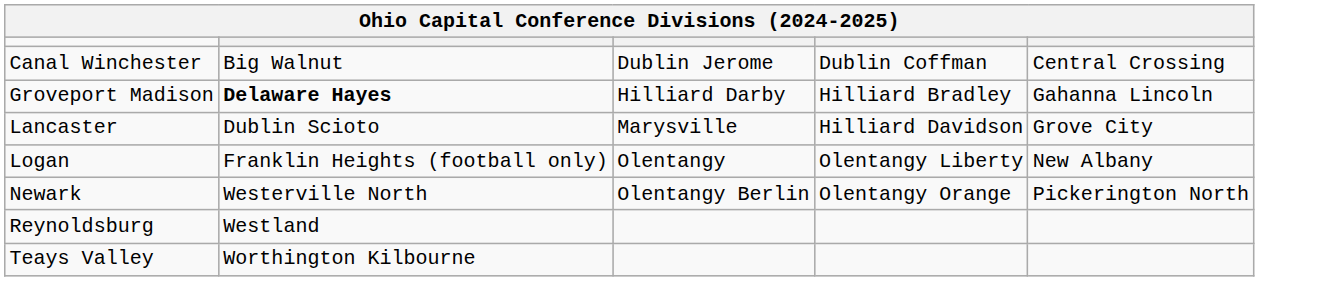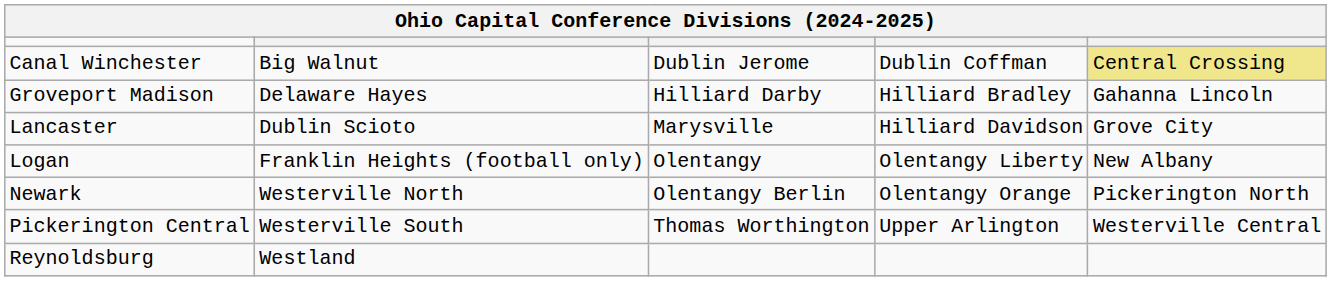 <table class="wikitable">
 <tr>
 <th colspan="5">Ohio Capital Conference Divisions (2024-2025)</th>
 </tr>
 <tr>
 <td><strong></strong></td>
 <th></th>
 <th></th>
 <th></th>
 <th></th>
 </tr>
 <tr>
 <td>Canal Winchester</td>
 <td>Big Walnut</td>
 <td>Dublin Jerome</td>
 <td>Dublin Coffman</td>
-<td>Central Crossing</td>
+<td style="background: khaki;">Central Crossing</td>
 </tr>
 <tr>
 <td>Groveport Madison</td>
-<td><strong>Delaware Hayes</strong></td>
+<td>Delaware Hayes</td>
 <td>Hilliard Darby</td>
 <td>Hilliard Bradley</td>
 <td>Gahanna Lincoln</td>
 </tr>
 <tr>
 <td>Lancaster</td>
 <td>Dublin Scioto</td>
 <td>Marysville</td>
 <td>Hilliard Davidson</td>
 <td>Grove City</td>
 </tr>
 <tr>
 <td>Logan</td>
 <td>Franklin Heights (football only)</td>
 <td>Olentangy</td>
 <td>Olentangy Liberty</td>
 <td>New Albany</td>
 </tr>
 <tr>
 <td>Newark</td>
 <td>Westerville North</td>
 <td>Olentangy Berlin</td>
 <td>Olentangy Orange</td>
 <td>Pickerington North</td>
 </tr>
 <tr>
+<td>Pickerington Central</td>
+<td>Westerville South</td>
+<td>Thomas Worthington</td>
+<td>Upper Arlington</td>
+<td>Westerville Central</td>
+</tr>
+<tr>
 <td>Reynoldsburg</td>
 <td>Westland</td>
 <td></td>
 <td></td>
 <td></td>
 </tr>
-<tr>
-<td>Teays Valley</td>
-<td>Worthington Kilbourne</td>
-<td></td>
-<td></td>
-<td></td>
-</tr>
 </table>
